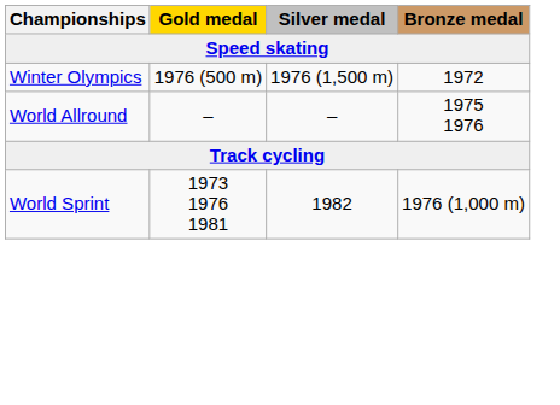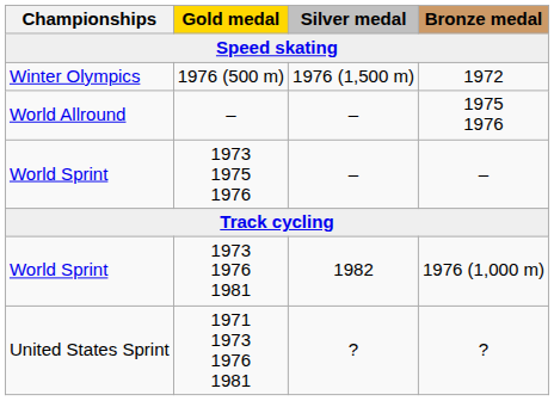 <table class="wikitable">
 <tr>
 <th>Championships</th>
 <td align=center bgcolor=gold><strong>Gold medal</strong></td>
 <td align=center bgcolor=silver><strong>Silver medal</strong></td>
 <td align=center bgcolor=cc9966><strong>Bronze medal</strong></td>
 </tr>
 <tr align="center">
 <td colspan="4" bgcolor="#efefef"><strong><a href='#'>Speed skating</a></strong></td>
 </tr>
 <tr align="center">
 <td align="left"><a href='#'>Winter Olympics</a></td>
 <td>1976 (500 m)</td>
 <td>1976 (1,500 m)</td>
 <td>1972</td>
 </tr>
 <tr align="center">
 <td align="left"><a href='#'>World Allround</a></td>
 <td>–</td>
 <td>–</td>
 <td>1975 <br> 1976</td>
 </tr>
 <tr align="center">
+<td align="left"><a href='#'>World Sprint</a></td>
+<td>1973 <br> 1975 <br> 1976</td>
+<td>–</td>
+<td>–</td>
+</tr>
+<tr align="center">
 <td colspan="4" bgcolor="#efefef"><strong><a href='#'>Track cycling</a></strong></td>
 </tr>
 <tr align="center">
 <td align="left"><a href='#'>World Sprint</a></td>
 <td>1973 <br> 1976 <br> 1981</td>
 <td>1982</td>
 <td>1976 (1,000 m)</td>
 </tr>
+<tr align="center">
+<td align="left">United States Sprint</td>
+<td>1971 <br> 1973 <br> 1976 <br> 1981</td>
+<td>?</td>
+<td>?</td>
+</tr>
 </table>
